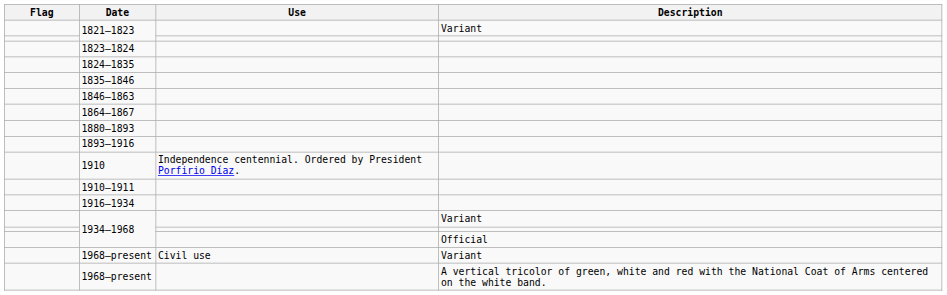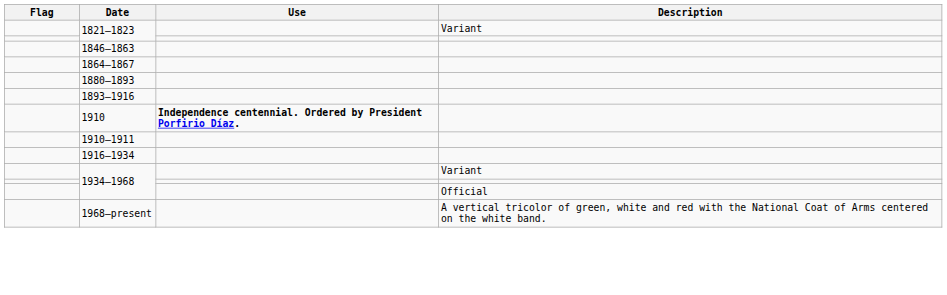 <table class="wikitable">
 <tr>
 <th width="100">Flag</th>
 <th width="100">Date</th>
 <th width="400">Use</th>
 <th width="725">Description</th>
 </tr>
 <tr>
 <td></td>
 <td rowspan="2">1821–1823</td>
 <td></td>
 <td>Variant</td>
 </tr>
 <tr>
 <td></td>
-<td></td>
-<td></td>
-</tr>
-<tr>
-<td></td>
-<td>1823–1824</td>
-<td></td>
-<td></td>
-</tr>
-<tr>
-<td></td>
-<td>1824–1835</td>
-<td></td>
-<td></td>
-</tr>
-<tr>
-<td></td>
-<td>1835–1846</td>
 <td></td>
 <td></td>
 </tr>
 <tr>
 <td></td>
 <td>1846–1863</td>
 <td></td>
 <td></td>
 </tr>
 <tr>
 <td></td>
 <td>1864–1867</td>
 <td></td>
 <td></td>
 </tr>
 <tr>
 <td></td>
 <td>1880–1893</td>
 <td></td>
 <td></td>
 </tr>
 <tr>
 <td></td>
 <td>1893–1916</td>
 <td></td>
 <td></td>
 </tr>
 <tr>
 <td></td>
 <td>1910</td>
-<td>Independence centennial. Ordered by President <a href='#'>Porfirio Díaz</a>.</td>
+<td><strong>Independence centennial. Ordered by President <a href='#'>Porfirio Díaz</a>.</strong></td>
 <td></td>
 </tr>
 <tr>
 <td></td>
 <td>1910–1911</td>
 <td></td>
 <td></td>
 </tr>
 <tr>
 <td></td>
 <td>1916–1934</td>
 <td></td>
 <td></td>
 </tr>
 <tr>
 <td></td>
 <td rowspan="3">1934–1968</td>
 <td></td>
 <td>Variant</td>
 </tr>
 <tr>
 <td></td>
 <td></td>
 <td></td>
 </tr>
 <tr>
 <td></td>
 <td></td>
 <td>Official</td>
 </tr>
 <tr>
 <td></td>
 <td>1968–present</td>
-<td>Civil use</td>
-<td>Variant</td>
-</tr>
-<tr>
-<td></td>
-<td>1968–present</td>
 <td></td>
 <td>A vertical tricolor of green, white and red with the National Coat of Arms centered on the white band.</td>
 </tr>
 </table>
